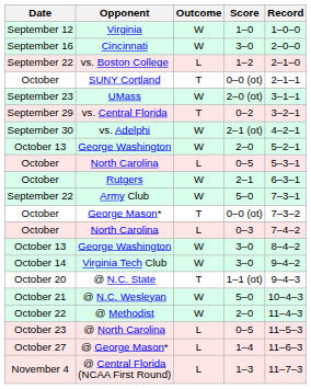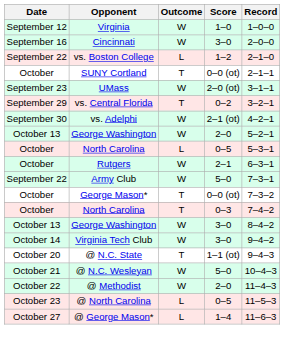 <table class="wikitable">
 <tr>
 <th>Date</th>
 <th>Opponent</th>
 <th>Outcome</th>
 <th>Score</th>
 <th>Record</th>
 </tr>
 <tr align="center" style="background:#D8FFEB;">
 <td>September 12</td>
 <td><a href='#'>Virginia</a></td>
 <td>W</td>
 <td>1–0</td>
 <td>1–0–0</td>
 </tr>
 <tr align="center" style="background:#D8FFEB;">
 <td>September 16</td>
 <td><a href='#'>Cincinnati</a></td>
 <td>W</td>
 <td>3–0</td>
 <td>2–0–0</td>
 </tr>
 <tr align="center" style="background:#FFE6E6;">
 <td>September 22</td>
 <td>vs. <a href='#'>Boston College</a></td>
 <td>L</td>
 <td>1–2</td>
 <td>2–1–0</td>
 </tr>
 <tr align="center" style="background:#FFFFFF;">
 <td>October</td>
 <td><a href='#'>SUNY Cortland</a></td>
 <td>T</td>
 <td>0–0 (ot)</td>
 <td>2–1–1</td>
 </tr>
 <tr align="center" style="background:#D8FFEB;">
 <td>September 23</td>
 <td><a href='#'>UMass</a></td>
 <td>W</td>
 <td>2–0 (ot)</td>
 <td>3–1–1</td>
 </tr>
 <tr align="center" style="background:#FFE6E6;">
 <td>September 29</td>
 <td>vs. <a href='#'>Central Florida</a></td>
 <td>T</td>
 <td>0–2</td>
 <td>3–2–1</td>
 </tr>
 <tr align="center" style="background:#D8FFEB;">
 <td>September 30</td>
 <td>vs. <a href='#'>Adelphi</a></td>
 <td>W</td>
 <td>2–1 (ot)</td>
 <td>4–2–1</td>
 </tr>
 <tr align="center" style="background:#D8FFEB;">
 <td>October 13</td>
 <td><a href='#'>George Washington</a></td>
 <td>W</td>
 <td>2–0</td>
 <td>5–2–1</td>
 </tr>
 <tr align="center" style="background:#FFE6E6;">
 <td>October</td>
 <td><a href='#'>North Carolina</a></td>
 <td>L</td>
 <td>0–5</td>
 <td>5–3–1</td>
 </tr>
 <tr align="center" style="background:#D8FFEB;">
 <td>October</td>
 <td><a href='#'>Rutgers</a></td>
 <td>W</td>
 <td>2–1</td>
 <td>6–3–1</td>
 </tr>
 <tr align="center" style="background:#D8FFEB;">
 <td>September 22</td>
 <td><a href='#'>Army</a> Club</td>
 <td>W</td>
 <td>5–0</td>
 <td>7–3–1</td>
 </tr>
 <tr align="center" style="background:#FFFFFF;">
 <td>October</td>
 <td><a href='#'>George Mason</a>*</td>
 <td>T</td>
 <td>0–0 (ot)</td>
 <td>7–3–2</td>
 </tr>
 <tr align="center" style="background:#FFE6E6;">
 <td>October</td>
 <td><a href='#'>North Carolina</a></td>
-<td>L</td>
+<td>T</td>
 <td>0–3</td>
 <td>7–4–2</td>
 </tr>
 <tr align="center" style="background:#D8FFEB;">
 <td>October 13</td>
 <td><a href='#'>George Washington</a></td>
 <td>W</td>
 <td>3–0</td>
 <td>8–4–2</td>
 </tr>
 <tr align="center" style="background:#D8FFEB;">
 <td>October 14</td>
 <td><a href='#'>Virginia Tech</a> Club</td>
 <td>W</td>
 <td>3–0</td>
 <td>9–4–2</td>
 </tr>
 <tr align="center" style="background:#FFFFFF;">
 <td>October 20</td>
 <td>@ <a href='#'>N.C. State</a></td>
 <td>T</td>
 <td>1–1 (ot)</td>
 <td>9–4–3</td>
 </tr>
 <tr align="center" style="background:#D8FFEB;">
 <td>October 21</td>
 <td>@ <a href='#'>N.C. Wesleyan</a></td>
 <td>W</td>
 <td>5–0</td>
 <td>10–4–3</td>
 </tr>
 <tr align="center" style="background:#D8FFEB;">
 <td>October 22</td>
 <td>@ <a href='#'>Methodist</a></td>
 <td>W</td>
 <td>2–0</td>
 <td>11–4–3</td>
 </tr>
 <tr align="center" style="background:#FFE6E6;">
 <td>October 23</td>
 <td>@ <a href='#'>North Carolina</a></td>
 <td>L</td>
 <td>0–5</td>
 <td>11–5–3</td>
 </tr>
 <tr align="center" style="background:#FFE6E6;">
 <td>October 27</td>
 <td>@ <a href='#'>George Mason</a>*</td>
 <td>L</td>
 <td>1–4</td>
 <td>11–6–3</td>
 </tr>
-<tr align="center" style="background:#FFE6E6;">
-<td>November 4</td>
-<td>@ <a href='#'>Central Florida</a> <br> (NCAA First Round)</td>
-<td>L</td>
-<td>1–3</td>
-<td>11–7–3</td>
-</tr>
 </table>
